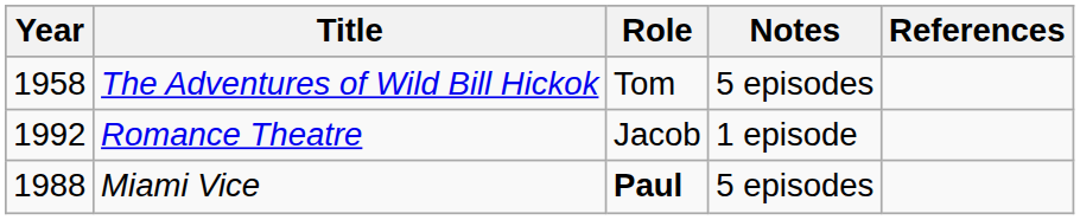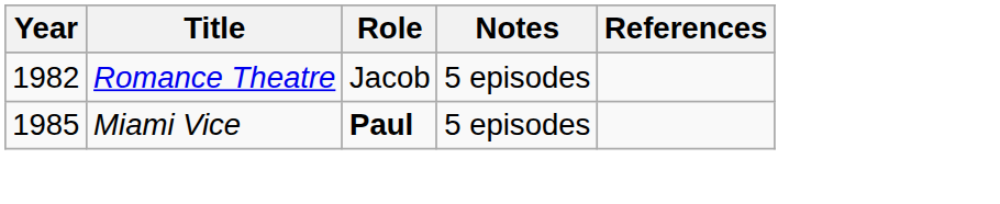 <table class="wikitable">
 <tr>
 <th>Year</th>
 <th>Title</th>
 <th>Role</th>
 <th>Notes</th>
 <th>References</th>
 </tr>
 <tr>
-<td>1958</td>
-<td><em><a href='#'>The Adventures of Wild Bill Hickok</a></em></td>
-<td>Tom</td>
+<td>1982</td>
+<td><em><a href='#'>Romance Theatre</a></em></td>
+<td>Jacob</td>
 <td>5 episodes</td>
 <td></td>
 </tr>
 <tr>
-<td>1992</td>
-<td><em><a href='#'>Romance Theatre</a></em></td>
-<td>Jacob</td>
-<td>1 episode</td>
-<td></td>
-</tr>
-<tr>
-<td>1988</td>
+<td>1985</td>
 <td><em>Miami Vice</em></td>
 <td><strong>Paul</strong></td>
 <td>5 episodes</td>
 <td></td>
 </tr>
 </table>
